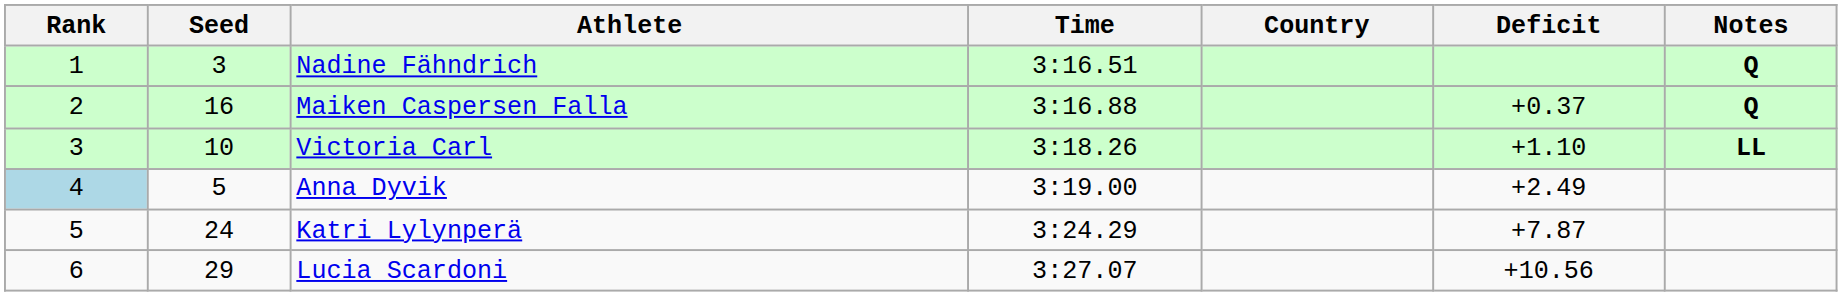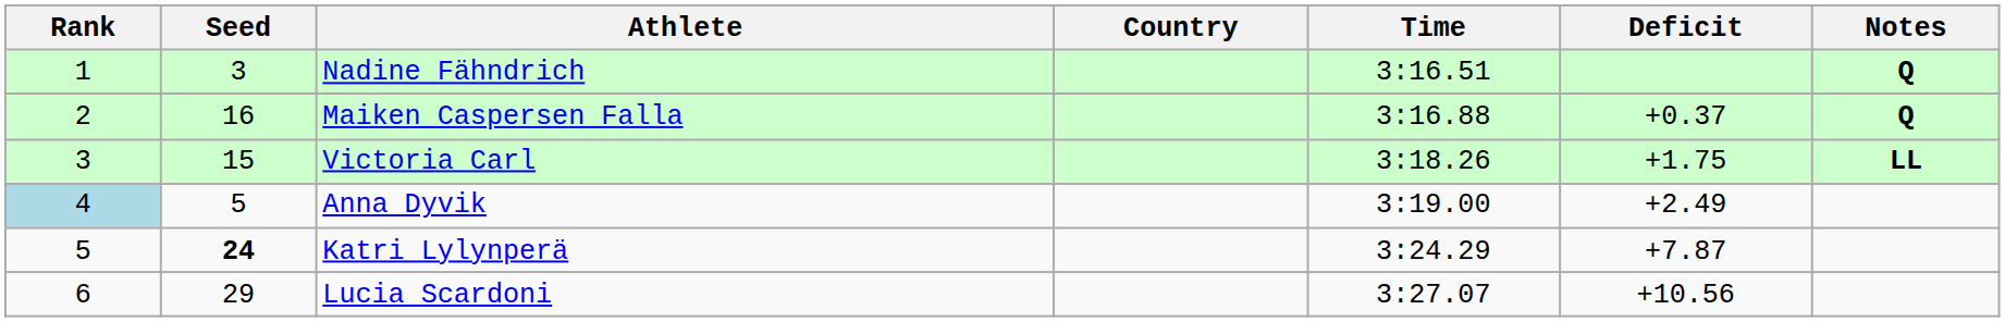 <table class="wikitable sortable" style="text-align:center" width=60%>
 <tr>
 <th>Rank</th>
 <th>Seed</th>
 <th>Athlete</th>
+<th>Country</th>
 <th>Time</th>
-<th>Country</th>
 <th>Deficit</th>
 <th>Notes</th>
 </tr>
 <tr bgcolor=#ccffcc>
 <td>1</td>
 <td>3</td>
 <td align=left><a href='#'>Nadine Fähndrich</a></td>
+<td align=left></td>
 <td>3:16.51</td>
-<td align=left></td>
 <td></td>
 <td><strong>Q</strong></td>
 </tr>
 <tr bgcolor=#ccffcc>
 <td>2</td>
 <td>16</td>
 <td align=left><a href='#'>Maiken Caspersen Falla</a></td>
+<td align=left></td>
 <td>3:16.88</td>
-<td align=left></td>
 <td>+0.37</td>
 <td><strong>Q</strong></td>
 </tr>
 <tr bgcolor=#ccffcc>
 <td>3</td>
-<td>10</td>
+<td>15</td>
 <td align=left><a href='#'>Victoria Carl</a></td>
+<td align=left></td>
 <td>3:18.26</td>
-<td align=left></td>
-<td>+1.10</td>
+<td>+1.75</td>
 <td><strong>LL</strong></td>
 </tr>
 <tr>
 <td style="background: lightblue;">4</td>
 <td>5</td>
 <td align=left><a href='#'>Anna Dyvik</a></td>
+<td align=left></td>
 <td>3:19.00</td>
-<td align=left></td>
 <td>+2.49</td>
 <td></td>
 </tr>
 <tr>
 <td>5</td>
-<td>24</td>
+<td><strong>24</strong></td>
 <td align=left><a href='#'>Katri Lylynperä</a></td>
+<td align=left></td>
 <td>3:24.29</td>
-<td align=left></td>
 <td>+7.87</td>
 <td></td>
 </tr>
 <tr>
 <td>6</td>
 <td>29</td>
 <td align=left><a href='#'>Lucia Scardoni</a></td>
+<td align=left></td>
 <td>3:27.07</td>
-<td align=left></td>
 <td>+10.56</td>
 <td></td>
 </tr>
 </table>
